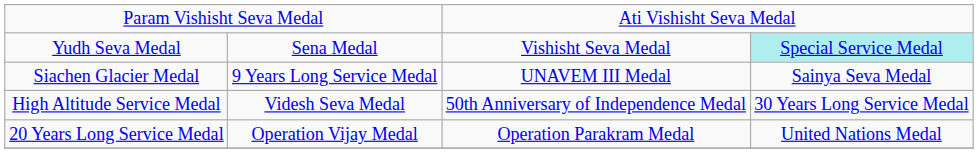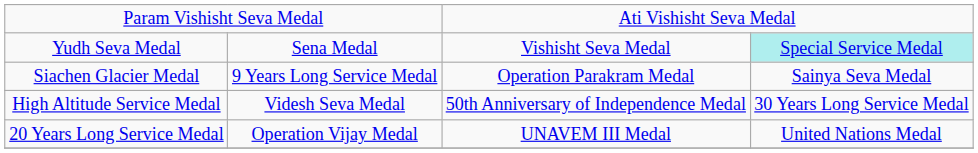 <table class="wikitable" style="margin:1em auto; text-align:center;">
 <tr>
 <td colspan="2"><a href='#'>Param Vishisht Seva Medal</a></td>
 <td colspan="2"><a href='#'>Ati Vishisht Seva Medal</a></td>
 </tr>
 <tr>
 <td colspan="1"><a href='#'>Yudh Seva Medal</a></td>
 <td colspan="1"><a href='#'>Sena Medal</a></td>
 <td colspan="1"><a href='#'>Vishisht Seva Medal</a></td>
 <td colspans="1" align="center" style="background: paleturquoise;"><a href='#'>Special Service Medal</a></td>
 </tr>
 <tr>
 <td><a href='#'>Siachen Glacier Medal</a></td>
 <td><a href='#'>9 Years Long Service Medal</a></td>
-<td><a href='#'>UNAVEM III Medal</a></td>
+<td><a href='#'>Operation Parakram Medal</a></td>
 <td><a href='#'>Sainya Seva Medal</a></td>
 </tr>
 <tr>
 <td><a href='#'>High Altitude Service Medal</a></td>
 <td><a href='#'>Videsh Seva Medal</a></td>
 <td><a href='#'>50th Anniversary of Independence Medal</a></td>
 <td><a href='#'>30 Years Long Service Medal</a></td>
 </tr>
 <tr>
 <td><a href='#'>20 Years Long Service Medal</a></td>
 <td><a href='#'>Operation Vijay Medal</a></td>
-<td><a href='#'>Operation Parakram Medal</a></td>
+<td><a href='#'>UNAVEM III Medal</a></td>
 <td><a href='#'>United Nations Medal</a></td>
 </tr>
 <tr>
 </tr>
 </table>
